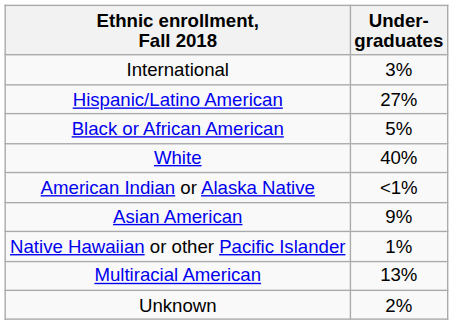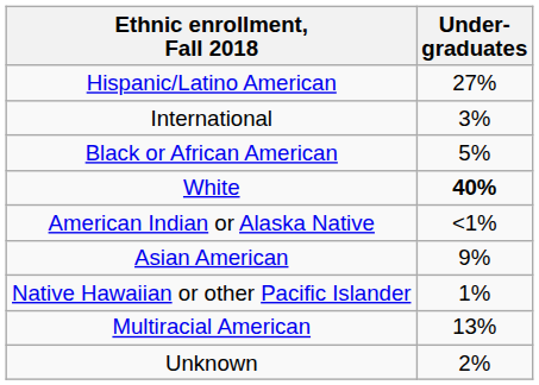 <table class="wikitable sortable" style="text-align:center; float:right; font-size:85%; margin-left:2em; margin:10px;">
 <tr>
 <th>Ethnic enrollment,<br>Fall 2018</th>
 <th>Under-<br>graduates<br></th>
 </tr>
 <tr>
+<td><a href='#'>Hispanic/Latino American</a></td>
+<td>27%</td>
+</tr>
+<tr>
 <td>International</td>
 <td>3%</td>
-</tr>
-<tr>
-<td><a href='#'>Hispanic/Latino American</a></td>
-<td>27%</td>
 </tr>
 <tr>
 <td><a href='#'>Black or African American</a></td>
 <td>5%</td>
 </tr>
 <tr>
 <td><a href='#'>White</a></td>
-<td>40%</td>
+<td><strong>40%</strong></td>
 </tr>
 <tr>
 <td><a href='#'>American Indian</a> or <a href='#'>Alaska Native</a></td>
 <td><1%</td>
 </tr>
 <tr>
 <td><a href='#'>Asian American</a></td>
 <td>9%</td>
 </tr>
 <tr>
 <td><a href='#'>Native Hawaiian</a> or other <a href='#'>Pacific Islander</a></td>
 <td>1%</td>
 </tr>
 <tr>
 <td><a href='#'>Multiracial American</a></td>
 <td>13%</td>
 </tr>
 <tr>
 <td>Unknown</td>
 <td>2%</td>
 </tr>
 </table>
